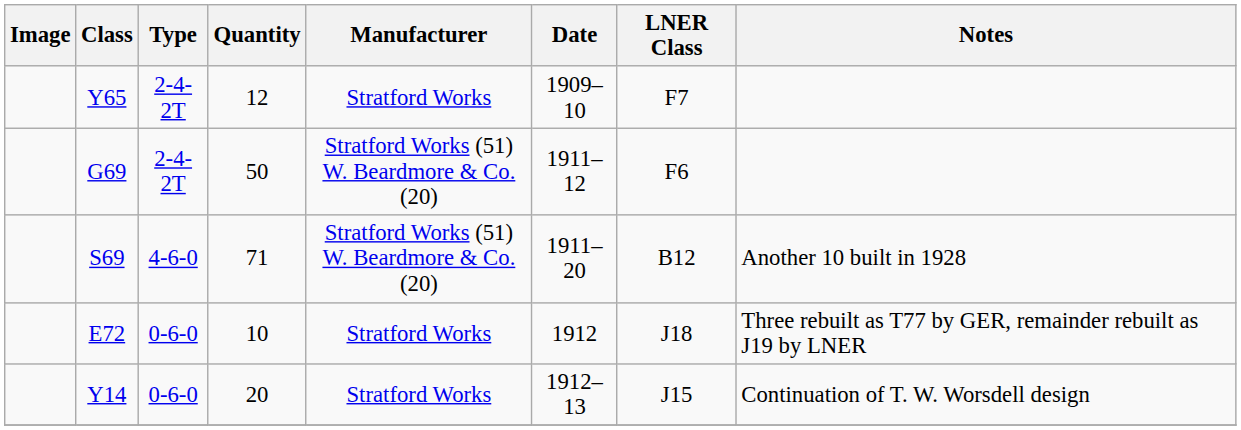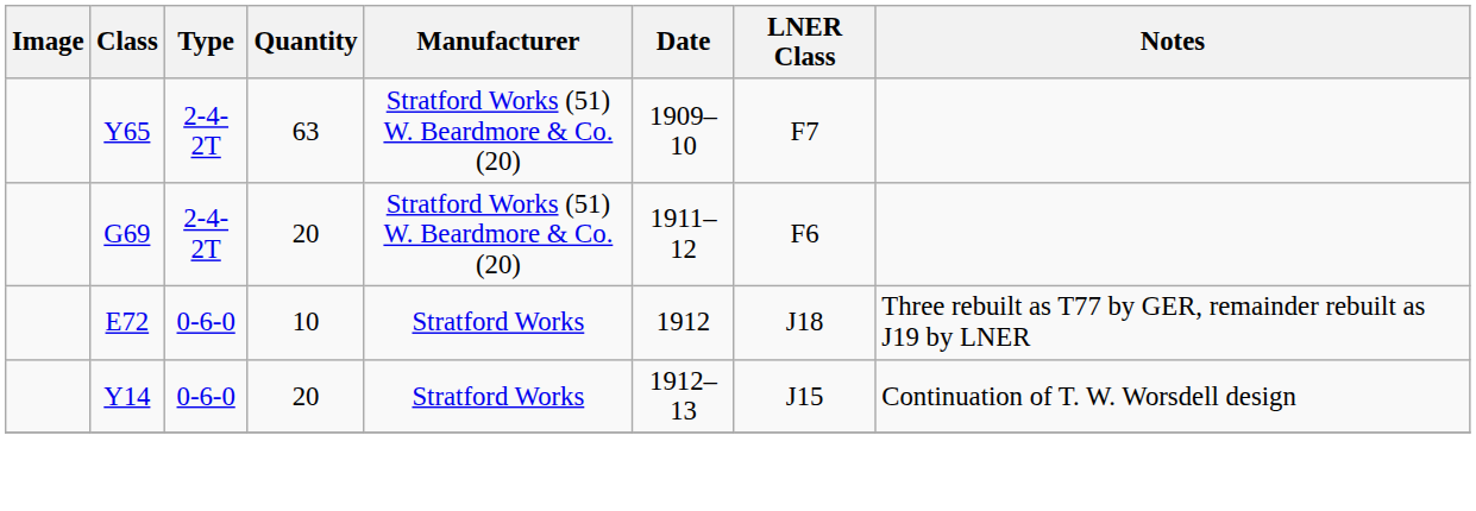 <table class="wikitable" style=text-align:center>
 <tr>
 <th>Image</th>
 <th>Class</th>
 <th>Type</th>
 <th>Quantity</th>
 <th>Manufacturer</th>
 <th>Date</th>
 <th>LNER Class</th>
 <th>Notes</th>
 </tr>
 <tr>
 <td></td>
 <td><a href='#'>Y65</a></td>
 <td><a href='#'>2-4-2T</a></td>
-<td>12</td>
-<td><a href='#'>Stratford Works</a></td>
+<td>63</td>
+<td><a href='#'>Stratford Works</a> (51)<br><a href='#'>W. Beardmore & Co.</a> (20)</td>
 <td>1909–10</td>
 <td>F7</td>
 <td align=left></td>
 </tr>
 <tr>
 <td></td>
 <td><a href='#'>G69</a></td>
 <td><a href='#'>2-4-2T</a></td>
-<td>50</td>
+<td>20</td>
 <td><a href='#'>Stratford Works</a> (51)<br><a href='#'>W. Beardmore & Co.</a> (20)</td>
 <td>1911–12</td>
 <td>F6</td>
 <td align=left></td>
-</tr>
-<tr>
-<td></td>
-<td><a href='#'>S69</a></td>
-<td><a href='#'>4-6-0</a></td>
-<td>71</td>
-<td><a href='#'>Stratford Works</a> (51)<br><a href='#'>W. Beardmore & Co.</a> (20)</td>
-<td>1911–20</td>
-<td>B12</td>
-<td align=left> Another 10 built in 1928</td>
 </tr>
 <tr>
 <td></td>
 <td><a href='#'>E72</a></td>
 <td><a href='#'>0-6-0</a></td>
 <td>10</td>
 <td><a href='#'>Stratford Works</a></td>
 <td>1912</td>
 <td>J18</td>
 <td align=left> Three rebuilt as T77 by GER, remainder rebuilt as J19 by LNER</td>
 </tr>
 <tr>
 <td></td>
 <td><a href='#'>Y14</a></td>
 <td><a href='#'>0-6-0</a></td>
 <td>20</td>
 <td><a href='#'>Stratford Works</a></td>
 <td>1912–13</td>
 <td>J15</td>
 <td align=left> Continuation of T. W. Worsdell design</td>
 </tr>
 <tr>
 </tr>
 </table>
